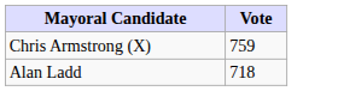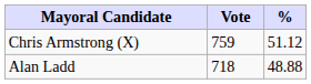 <table class="wikitable">
 <tr>
 <th style="background:#ddf; width:200px;">Mayoral Candidate </th>
 <th style="background:#ddf; width:50px;">Vote</th>
+<th style="background:#ddf; width:30px;">%</th>
 </tr>
 <tr>
 <td>Chris Armstrong (X)</td>
 <td>759</td>
+<td>51.12</td>
 </tr>
 <tr>
 <td>Alan Ladd</td>
 <td>718</td>
+<td>48.88</td>
 </tr>
 </table>
